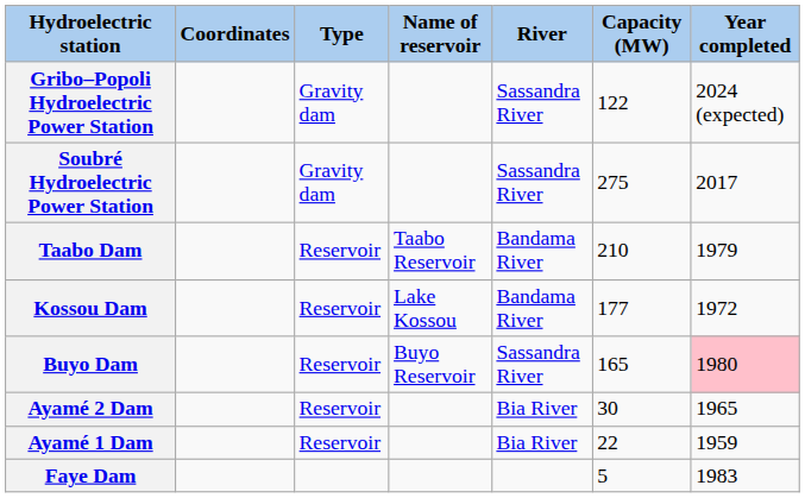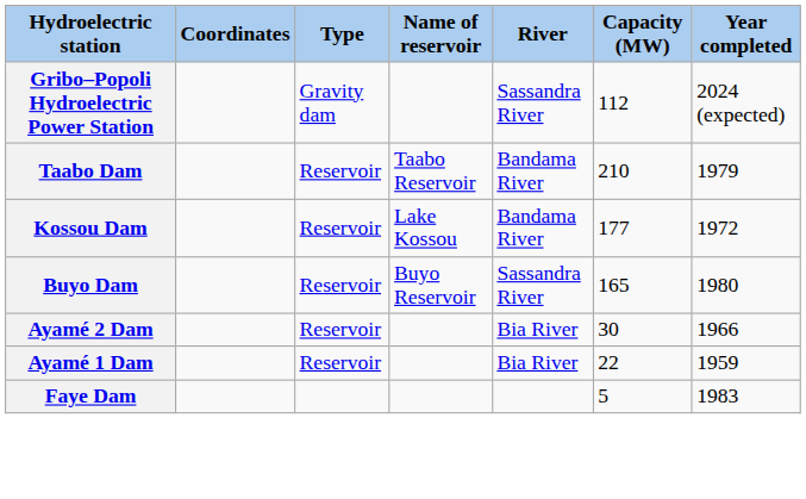 <table class="wikitable sortable">
 <tr>
 <th style="background-color:#ABCDEF;">Hydroelectric station</th>
 <th style="background-color:#ABCDEF;">Coordinates</th>
 <th style="background-color:#ABCDEF;">Type</th>
 <th style="background-color:#ABCDEF;">Name of reservoir</th>
 <th style="background-color:#ABCDEF;">River</th>
 <th style="background-color:#ABCDEF;">Capacity (MW)</th>
 <th style="background-color:#ABCDEF;">Year completed</th>
 </tr>
 <tr>
 <th><a href='#'>Gribo–Popoli Hydroelectric Power Station</a></th>
 <td></td>
 <td><a href='#'>Gravity dam</a></td>
 <td></td>
 <td><a href='#'>Sassandra River</a></td>
-<td>122</td>
+<td>112</td>
 <td>2024 (expected)</td>
-</tr>
-<tr>
-<th><a href='#'>Soubré Hydroelectric Power Station</a></th>
-<td></td>
-<td><a href='#'>Gravity dam</a></td>
-<td></td>
-<td><a href='#'>Sassandra River</a></td>
-<td>275</td>
-<td>2017</td>
 </tr>
 <tr>
 <th><a href='#'>Taabo Dam</a></th>
 <td></td>
 <td><a href='#'>Reservoir</a></td>
 <td><a href='#'>Taabo Reservoir</a></td>
 <td><a href='#'>Bandama River</a></td>
 <td>210</td>
 <td>1979</td>
 </tr>
 <tr>
 <th><a href='#'>Kossou Dam</a></th>
 <td></td>
 <td><a href='#'>Reservoir</a></td>
 <td><a href='#'>Lake Kossou</a></td>
 <td><a href='#'>Bandama River</a></td>
 <td>177</td>
 <td>1972</td>
 </tr>
 <tr>
 <th><a href='#'>Buyo Dam</a></th>
 <td></td>
 <td><a href='#'>Reservoir</a></td>
 <td><a href='#'>Buyo Reservoir</a></td>
 <td><a href='#'>Sassandra River</a></td>
 <td>165</td>
-<td style="background: pink;">1980</td>
+<td>1980</td>
 </tr>
 <tr>
 <th><a href='#'>Ayamé 2 Dam</a></th>
 <td></td>
 <td><a href='#'>Reservoir</a></td>
 <td></td>
 <td><a href='#'>Bia River</a></td>
 <td>30</td>
-<td>1965</td>
+<td>1966</td>
 </tr>
 <tr>
 <th><a href='#'>Ayamé 1 Dam</a></th>
 <td></td>
 <td><a href='#'>Reservoir</a></td>
 <td></td>
 <td><a href='#'>Bia River</a></td>
 <td>22</td>
 <td>1959</td>
 </tr>
 <tr>
 <th><a href='#'>Faye Dam</a></th>
 <td></td>
 <td></td>
 <td></td>
 <td></td>
 <td>5</td>
 <td>1983</td>
 </tr>
 </table>
